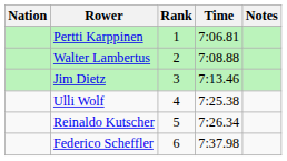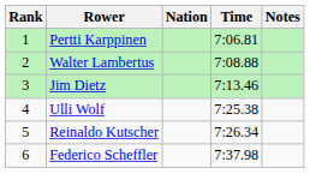 <table class="wikitable sortable" style="text-align:center">
 <tr>
+<th>Rank</th>
+<th>Rower</th>
 <th>Nation</th>
-<th>Rower</th>
-<th>Rank</th>
 <th>Time</th>
 <th>Notes</th>
 </tr>
 <tr bgcolor=bbf3bb>
+<td>1</td>
+<td align=left><a href='#'>Pertti Karppinen</a></td>
 <td align=left></td>
-<td align=left><a href='#'>Pertti Karppinen</a></td>
-<td>1</td>
 <td>7:06.81</td>
 <td></td>
 </tr>
 <tr bgcolor=bbf3bb>
+<td>2</td>
+<td align=left><a href='#'>Walter Lambertus</a></td>
 <td align=left></td>
-<td align=left><a href='#'>Walter Lambertus</a></td>
-<td>2</td>
 <td>7:08.88</td>
 <td></td>
 </tr>
 <tr bgcolor=bbf3bb>
+<td>3</td>
+<td align=left><a href='#'>Jim Dietz</a></td>
 <td align=left></td>
-<td align=left><a href='#'>Jim Dietz</a></td>
-<td>3</td>
 <td>7:13.46</td>
 <td></td>
 </tr>
 <tr>
+<td>4</td>
+<td align=left><a href='#'>Ulli Wolf</a></td>
 <td align=left></td>
-<td align=left><a href='#'>Ulli Wolf</a></td>
-<td>4</td>
 <td>7:25.38</td>
 <td></td>
 </tr>
 <tr>
+<td>5</td>
+<td align=left><a href='#'>Reinaldo Kutscher</a></td>
 <td align=left></td>
-<td align=left><a href='#'>Reinaldo Kutscher</a></td>
-<td>5</td>
 <td>7:26.34</td>
 <td></td>
 </tr>
 <tr>
+<td>6</td>
+<td align=left><a href='#'>Federico Scheffler</a></td>
 <td align=left></td>
-<td align=left><a href='#'>Federico Scheffler</a></td>
-<td>6</td>
 <td>7:37.98</td>
 <td></td>
 </tr>
 </table>
